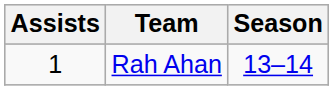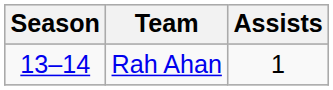 <table class="wikitable" style="text-align: center;">
 <tr>
+<th>Season</th>
+<th>Team</th>
 <th>Assists</th>
-<th>Team</th>
-<th>Season</th>
 </tr>
 <tr>
+<td><a href='#'>13–14</a></td>
+<td align="left"><a href='#'>Rah Ahan</a></td>
 <td>1</td>
-<td align="left"><a href='#'>Rah Ahan</a></td>
-<td><a href='#'>13–14</a></td>
 </tr>
 </table>
